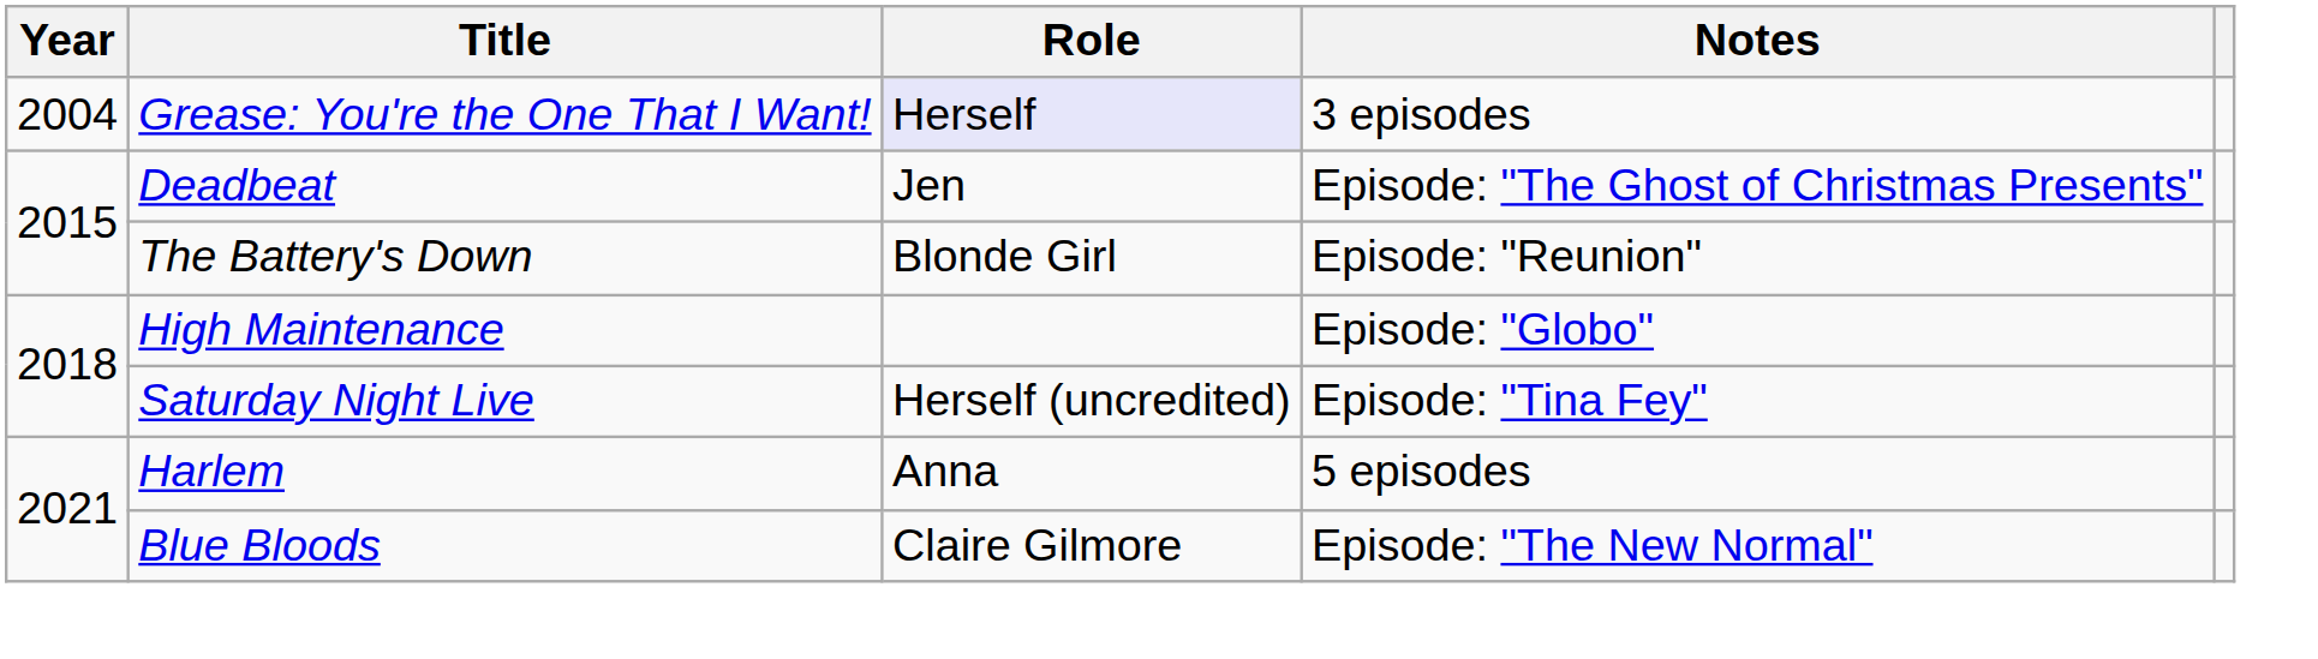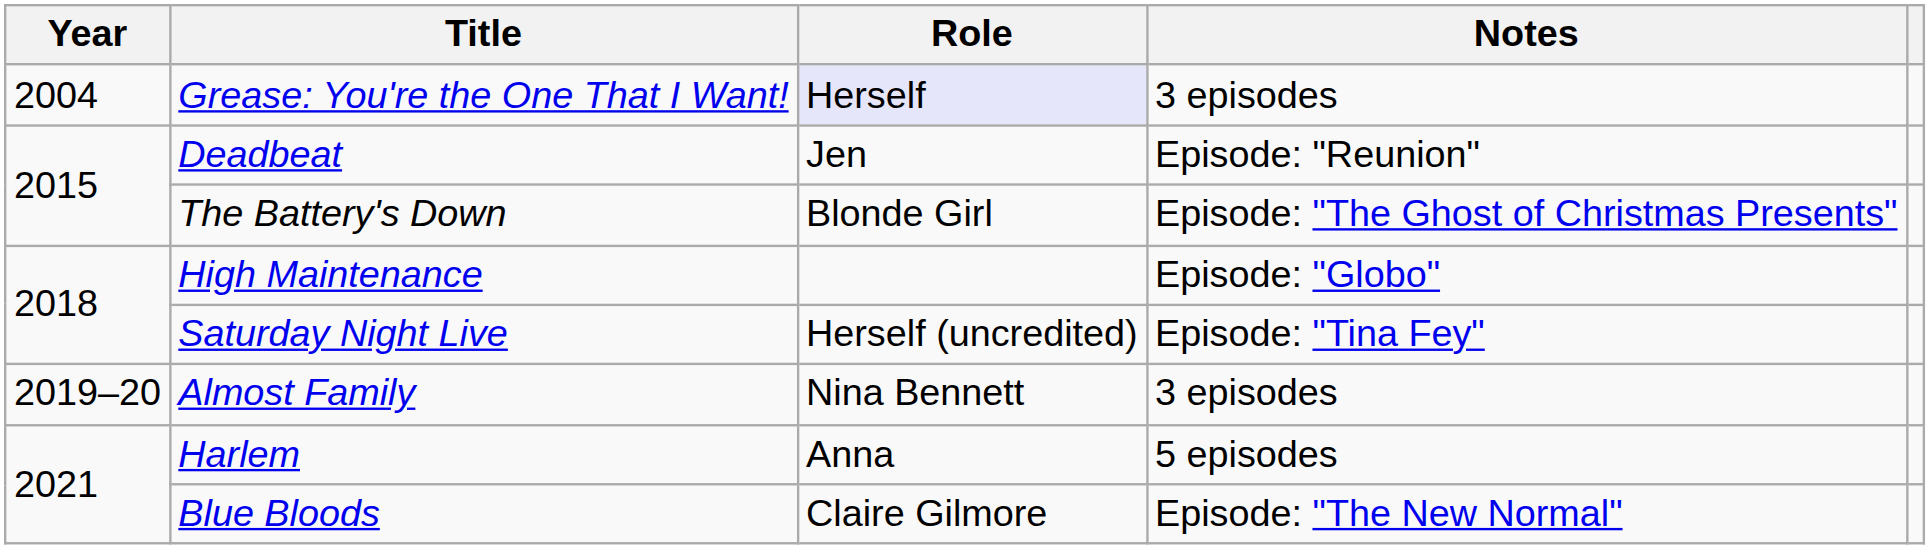 <table class="wikitable sortable">
 <tr>
 <th>Year</th>
 <th>Title</th>
 <th>Role</th>
 <th>Notes</th>
 <th></th>
 </tr>
 <tr>
 <td>2004</td>
 <td><em><a href='#'>Grease: You're the One That I Want!</a></em></td>
 <td style="background: lavender;">Herself</td>
 <td>3 episodes</td>
 <td></td>
 </tr>
 <tr>
 <td rowspan=2>2015</td>
 <td><em><a href='#'>Deadbeat</a></em></td>
 <td>Jen</td>
-<td>Episode: <a href='#'>"The Ghost of Christmas Presents"</a></td>
+<td>Episode: "Reunion"</td>
 <td></td>
 </tr>
 <tr>
 <td><em>The Battery's Down</em></td>
 <td>Blonde Girl</td>
-<td>Episode: "Reunion"</td>
+<td>Episode: <a href='#'>"The Ghost of Christmas Presents"</a></td>
 <td></td>
 </tr>
 <tr>
 <td rowspan=2>2018</td>
 <td><em><a href='#'>High Maintenance</a></em></td>
 <td></td>
 <td>Episode: <a href='#'>"Globo"</a></td>
 <td></td>
 </tr>
 <tr>
 <td><em><a href='#'>Saturday Night Live</a></em></td>
 <td>Herself (uncredited)</td>
 <td>Episode: <a href='#'>"Tina Fey"</a></td>
 <td></td>
 </tr>
 <tr>
+<td>2019–20</td>
+<td><em><a href='#'>Almost Family</a></em></td>
+<td>Nina Bennett</td>
+<td>3 episodes</td>
+<td></td>
+</tr>
+<tr>
 <td rowspan=2>2021</td>
 <td><em><a href='#'>Harlem</a></em></td>
 <td>Anna</td>
 <td>5 episodes</td>
 <td></td>
 </tr>
 <tr>
 <td><em><a href='#'>Blue Bloods</a></em></td>
 <td>Claire Gilmore</td>
 <td>Episode: <a href='#'>"The New Normal"</a></td>
 <td></td>
 </tr>
 </table>
